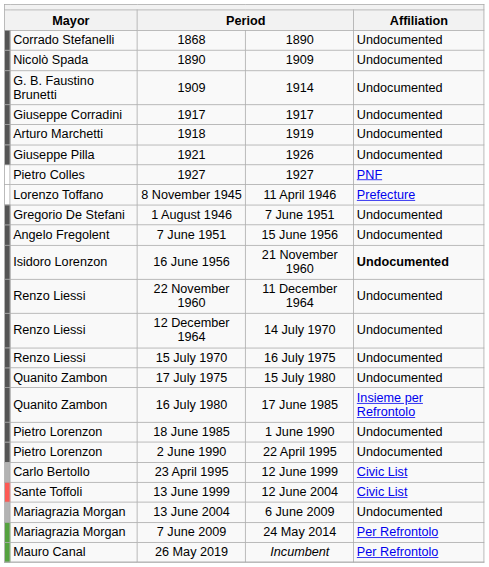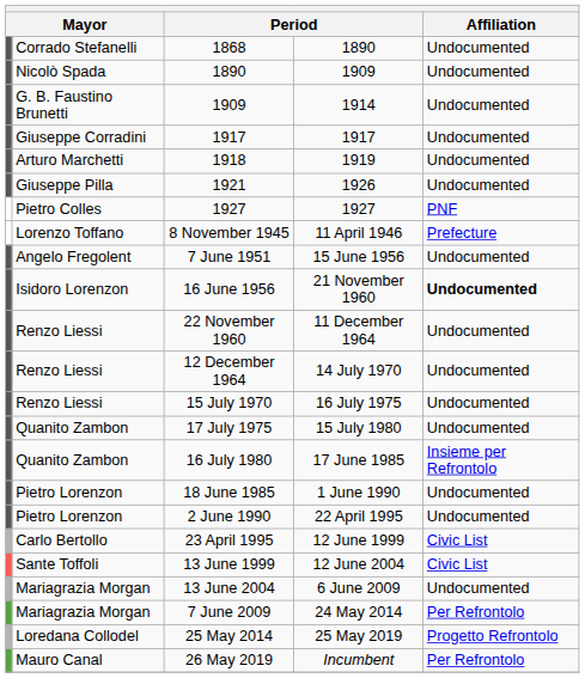 <table class="wikitable">
 <tr>
 <th colspan="5" style="text-align: justify;">    </th>
 </tr>
 <tr>
 <th colspan=2>Mayor</th>
 <th colspan=2>Period</th>
 <th>Affiliation</th>
 </tr>
 <tr>
 <td style="background:#555555";></td>
 <td>Corrado Stefanelli</td>
 <td align=center>1868</td>
 <td align=center>1890</td>
 <td>Undocumented</td>
 </tr>
 <tr>
 <td style="background:#555555";></td>
 <td>Nicolò Spada</td>
 <td align=center>1890</td>
 <td align=center>1909</td>
 <td>Undocumented</td>
 </tr>
 <tr>
 <td style="background:#555555";></td>
 <td>G. B. Faustino Brunetti</td>
 <td align=center>1909</td>
 <td align=center>1914</td>
 <td>Undocumented</td>
 </tr>
 <tr>
 <td style="background:#555555";></td>
 <td>Giuseppe Corradini</td>
 <td align=center>1917</td>
 <td align=center>1917</td>
 <td>Undocumented</td>
 </tr>
 <tr>
 <td style="background:#555555";></td>
 <td>Arturo Marchetti</td>
 <td align=center>1918</td>
 <td align=center>1919</td>
 <td>Undocumented</td>
 </tr>
 <tr>
 <td style="background:#555555";></td>
 <td>Giuseppe Pilla</td>
 <td align=center>1921</td>
 <td align=center>1926</td>
 <td>Undocumented</td>
 </tr>
 <tr>
 <td style="background:#FFFFFF";></td>
 <td>Pietro Colles</td>
 <td align=center>1927</td>
 <td align=center>1927</td>
 <td><a href='#'>PNF</a></td>
 </tr>
 <tr>
 <td style="background:#FFFFFF";></td>
 <td>Lorenzo Toffano</td>
 <td align=center>8 November 1945</td>
 <td align=center>11 April 1946</td>
 <td><a href='#'>Prefecture</a></td>
-</tr>
-<tr>
-<td style="background:#555555";></td>
-<td>Gregorio De Stefani</td>
-<td align=center>1 August 1946</td>
-<td align=center>7 June 1951</td>
-<td>Undocumented</td>
 </tr>
 <tr>
 <td style="background:#555555";></td>
 <td>Angelo Fregolent</td>
 <td align=center>7 June 1951</td>
 <td align=center>15 June 1956</td>
 <td>Undocumented</td>
 </tr>
 <tr>
 <td style="background:#555555";></td>
 <td>Isidoro Lorenzon</td>
 <td align=center>16 June 1956</td>
 <td align=center>21 November 1960</td>
 <td><strong>Undocumented</strong></td>
 </tr>
 <tr>
 <td style="background:#555555";></td>
 <td>Renzo Liessi</td>
 <td align=center>22 November 1960</td>
 <td align=center>11 December 1964</td>
 <td>Undocumented</td>
 </tr>
 <tr>
 <td style="background:#555555";></td>
 <td>Renzo Liessi</td>
 <td align=center>12 December 1964</td>
 <td align=center>14 July 1970</td>
 <td>Undocumented</td>
 </tr>
 <tr>
 <td style="background:#555555";></td>
 <td>Renzo Liessi</td>
 <td align=center>15 July 1970</td>
 <td align=center>16 July 1975</td>
 <td>Undocumented</td>
 </tr>
 <tr>
 <td style="background:#555555";></td>
 <td>Quanito Zambon</td>
 <td align=center>17 July 1975</td>
 <td align=center>15 July 1980</td>
 <td>Undocumented</td>
 </tr>
 <tr>
 <td style="background:#555555";></td>
 <td>Quanito Zambon</td>
 <td align=center>16 July 1980</td>
 <td align=center>17 June 1985</td>
 <td><a href='#'>Insieme per Refrontolo</a></td>
 </tr>
 <tr>
 <td style="background:#555555";></td>
 <td>Pietro Lorenzon</td>
 <td align=center>18 June 1985</td>
 <td align=center>1 June 1990</td>
 <td>Undocumented</td>
 </tr>
 <tr>
 <td style="background:#555555";></td>
 <td>Pietro Lorenzon</td>
 <td align=center>2 June 1990</td>
 <td align=center>22 April 1995</td>
 <td>Undocumented</td>
 </tr>
 <tr>
 <td style="background:#B3B3B3;"></td>
 <td>Carlo Bertollo</td>
 <td align=center>23 April 1995</td>
 <td align=center>12 June 1999</td>
 <td><a href='#'>Civic List</a></td>
 </tr>
 <tr>
 <td style="background:#FE5A55;"></td>
 <td>Sante Toffoli</td>
 <td align=center>13 June 1999</td>
 <td align=center>12 June 2004</td>
 <td><a href='#'>Civic List</a></td>
 </tr>
 <tr>
 <td style="background:#B3B3B3;"></td>
 <td>Mariagrazia Morgan</td>
 <td align=center>13 June 2004</td>
 <td align=center>6 June 2009</td>
 <td>Undocumented</td>
 </tr>
 <tr>
 <td style="background:#55A23F;"></td>
 <td>Mariagrazia Morgan</td>
 <td align=center>7 June 2009</td>
 <td align=center>24 May 2014</td>
 <td><a href='#'>Per Refrontolo</a></td>
 </tr>
 <tr>
+<td style="background:#B3B3B3;"></td>
+<td>Loredana Collodel</td>
+<td align=center>25 May 2014</td>
+<td align=center>25 May 2019</td>
+<td><a href='#'>Progetto Refrontolo</a></td>
+</tr>
+<tr>
 <td style="background:#55A23F;"></td>
 <td>Mauro Canal</td>
 <td align=center>26 May 2019</td>
 <td align=center><em>Incumbent</em></td>
 <td><a href='#'>Per Refrontolo</a></td>
 </tr>
 <tr>
 </tr>
 </table>
